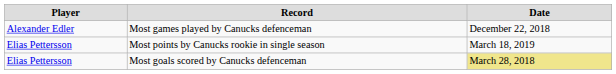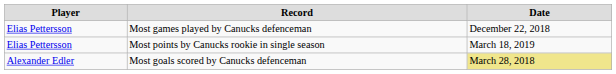 <table class="wikitable" style="width:60%;">
 <tr style="text-align:center; background:#ddd;">
 <td><strong>Player</strong></td>
 <td><strong>Record</strong></td>
 <td><strong>Date</strong></td>
 </tr>
 <tr>
-<td><a href='#'>Alexander Edler</a></td>
+<td><a href='#'>Elias Pettersson</a></td>
 <td>Most games played by Canucks defenceman</td>
 <td>December 22, 2018</td>
 </tr>
 <tr>
 <td><a href='#'>Elias Pettersson</a></td>
 <td>Most points by Canucks rookie in single season</td>
 <td>March 18, 2019</td>
 </tr>
 <tr>
-<td><a href='#'>Elias Pettersson</a></td>
+<td><a href='#'>Alexander Edler</a></td>
 <td>Most goals scored by Canucks defenceman</td>
 <td style="background: khaki;">March 28, 2018</td>
 </tr>
 </table>
